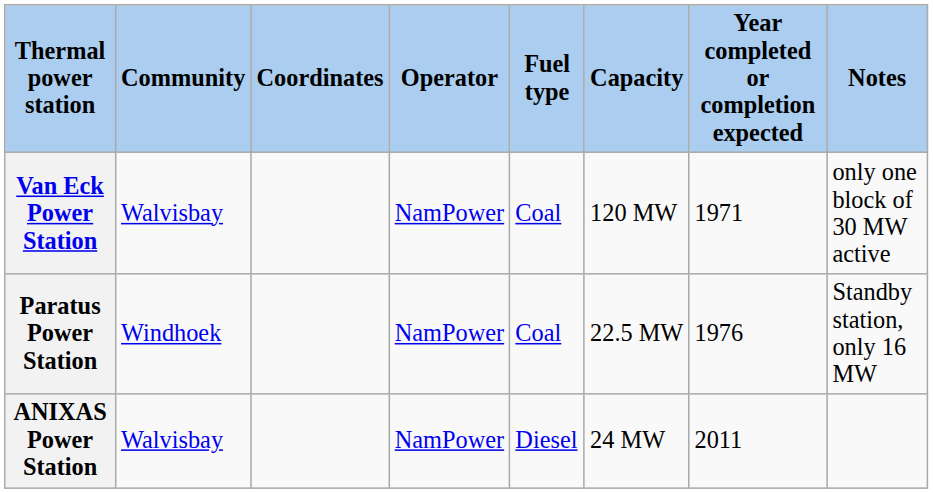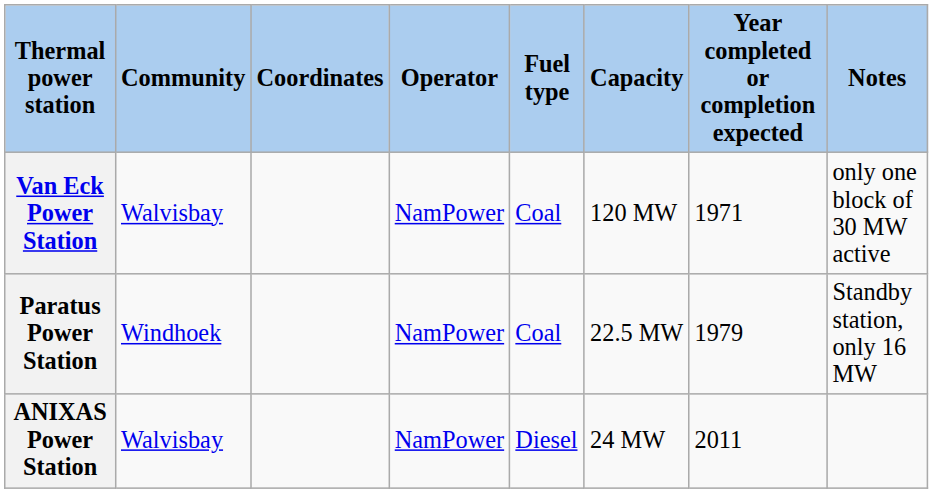 <table class="wikitable sortable">
 <tr>
 <th style="background-color:#ABCDEF;">Thermal power station</th>
 <th style="background-color:#ABCDEF;">Community</th>
 <th style="background-color:#ABCDEF;">Coordinates</th>
 <th style="background-color:#ABCDEF;">Operator</th>
 <th style="background-color:#ABCDEF;">Fuel type</th>
 <th style="background-color:#ABCDEF;">Capacity</th>
 <th style="background-color:#ABCDEF;">Year completed or completion expected</th>
 <th style="background-color:#ABCDEF;">Notes</th>
 </tr>
 <tr>
 <th><a href='#'>Van Eck Power Station</a></th>
 <td><a href='#'>Walvisbay</a></td>
 <td></td>
 <td><a href='#'>NamPower</a></td>
 <td><a href='#'>Coal</a></td>
 <td>120 MW</td>
 <td>1971</td>
 <td> only one block of 30 MW active</td>
 </tr>
 <tr>
 <th>Paratus Power Station</th>
 <td><a href='#'>Windhoek</a></td>
 <td></td>
 <td><a href='#'>NamPower</a></td>
 <td><a href='#'>Coal</a></td>
 <td>22.5 MW</td>
-<td>1976</td>
+<td>1979</td>
 <td>Standby station,  only 16 MW</td>
 </tr>
 <tr>
 <th>ANIXAS Power Station</th>
 <td><a href='#'>Walvisbay</a></td>
 <td></td>
 <td><a href='#'>NamPower</a></td>
 <td><a href='#'>Diesel</a></td>
 <td>24 MW</td>
 <td>2011</td>
 <td></td>
 </tr>
 </table>
